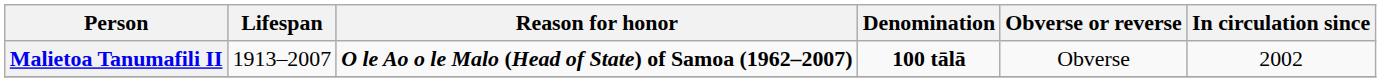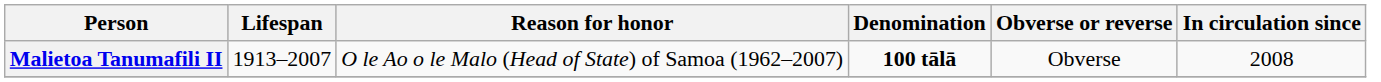 <table class="wikitable" style="font-size: 95%; text-align:center;">
 <tr>
 <th>Person</th>
 <th>Lifespan</th>
 <th>Reason for honor</th>
 <th>Denomination</th>
 <th>Obverse or reverse</th>
 <th>In circulation since</th>
 </tr>
 <tr>
 <th><a href='#'>Malietoa Tanumafili II</a></th>
 <td>1913–2007</td>
-<td><strong><em>O le Ao o le Malo</em> (<em>Head of State</em>) of Samoa (1962–2007)</strong></td>
+<td><em>O le Ao o le Malo</em> (<em>Head of State</em>) of Samoa (1962–2007)</td>
 <td><strong>100 tālā</strong></td>
 <td>Obverse</td>
-<td>2002</td>
+<td>2008</td>
 </tr>
 <tr>
 </tr>
 </table>
